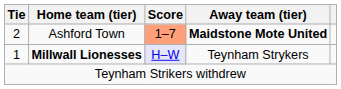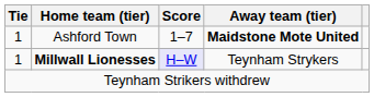 <table class="wikitable" style="text-align:center; font-size:85%">
 <tr>
 <th>Tie</th>
 <th>Home team (tier)</th>
 <th>Score</th>
 <th>Away team (tier)</th>
 <th></th>
 </tr>
 <tr>
-<td align="center">2</td>
+<td align="center">1</td>
 <td>Ashford Town</td>
-<td align="center" style="background: lightsalmon;">1–7</td>
+<td align="center">1–7</td>
 <td><strong>Maidstone Mote United</strong></td>
 <td></td>
 </tr>
 <tr>
 <td align="center">1</td>
 <td><strong>Millwall Lionesses</strong></td>
 <td align="center" style="background: lavender;"><a href='#'>H–W</a></td>
 <td>Teynham Strykers</td>
 <td></td>
 </tr>
 <tr>
 <td colspan="5" align="center">Teynham Strikers withdrew</td>
 </tr>
 </table>
